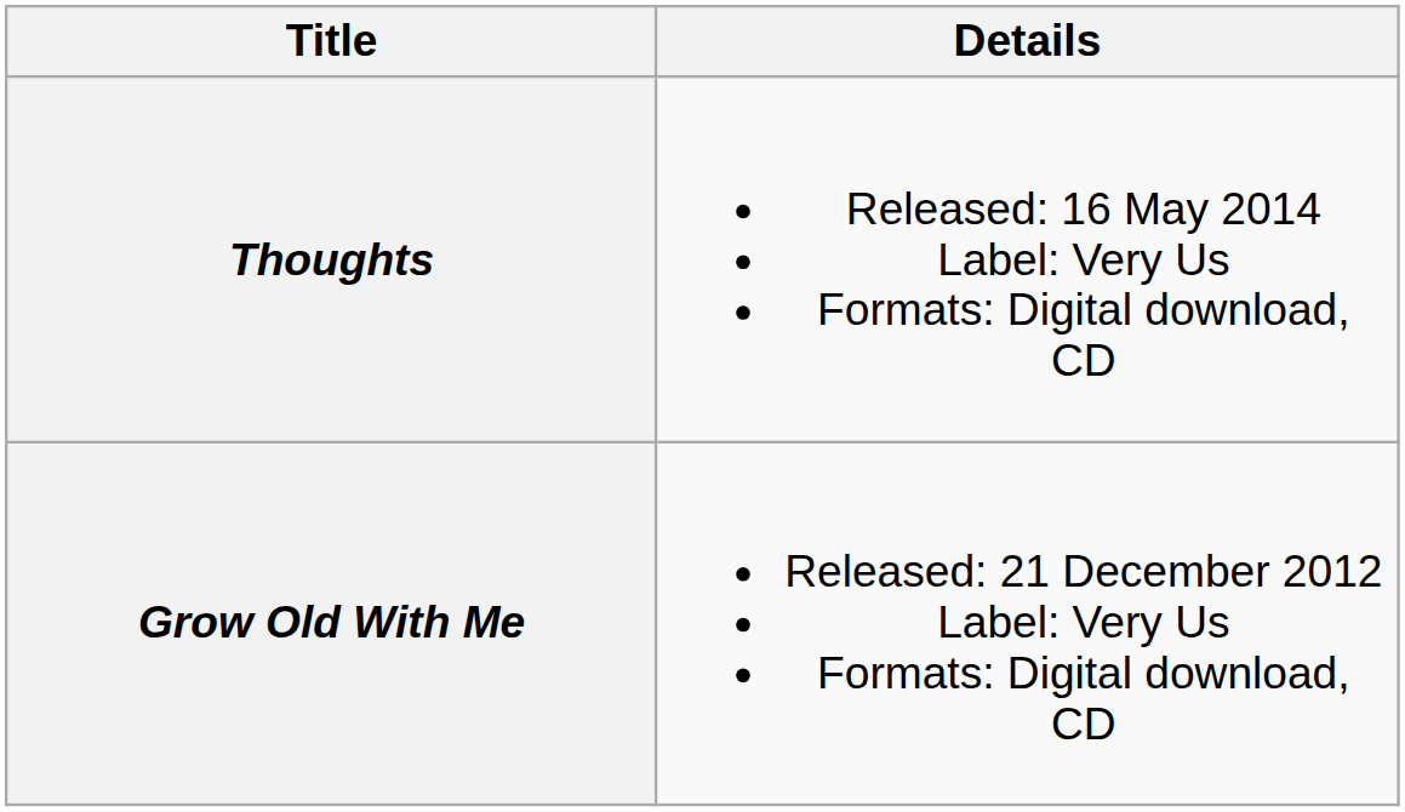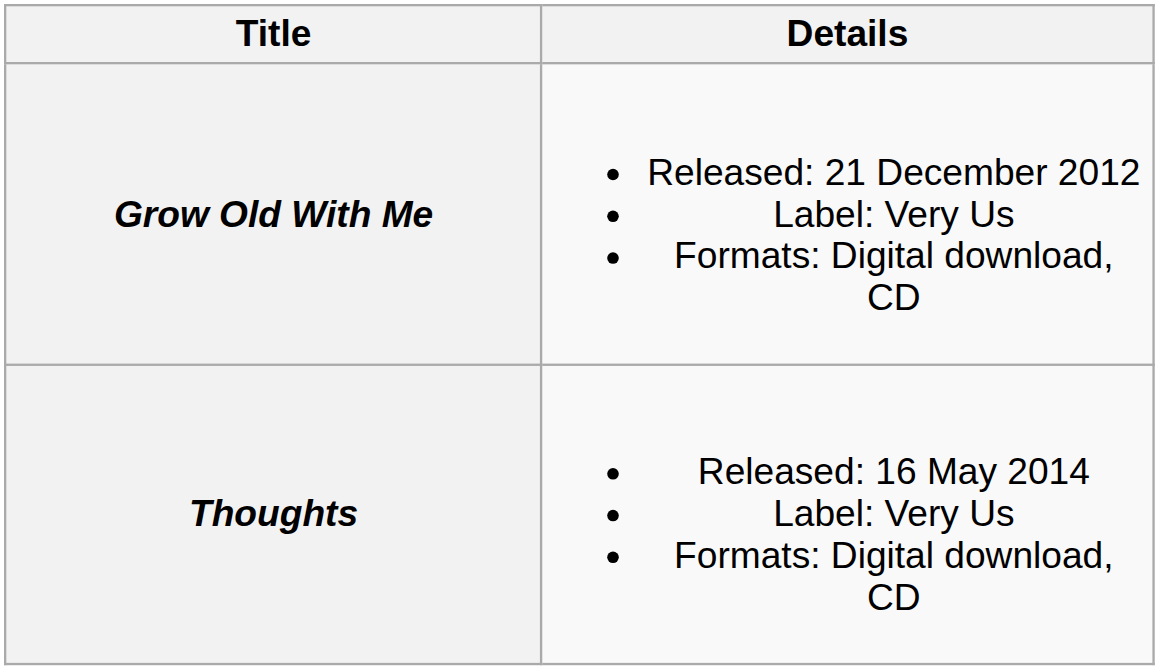 <table class="wikitable plainrowheaders" style="text-align:center;">
 <tr>
 <th scope="col" style="width:14em;">Title</th>
 <th scope="col" style="width:16em;">Details</th>
 </tr>
 <tr>
+<th scope="row"><em>Grow Old With Me</em></th>
+<td><br><ul><li>Released: 21 December 2012</li><li>Label: Very Us</li><li>Formats: Digital download, CD</li></ul></td>
+</tr>
+<tr>
 <th scope="row"><em>Thoughts</em></th>
 <td><br><ul><li>Released: 16 May 2014</li><li>Label: Very Us</li><li>Formats: Digital download, CD</li></ul></td>
 </tr>
-<tr>
-<th scope="row"><em>Grow Old With Me</em></th>
-<td><br><ul><li>Released: 21 December 2012</li><li>Label: Very Us</li><li>Formats: Digital download, CD</li></ul></td>
-</tr>
 </table>
